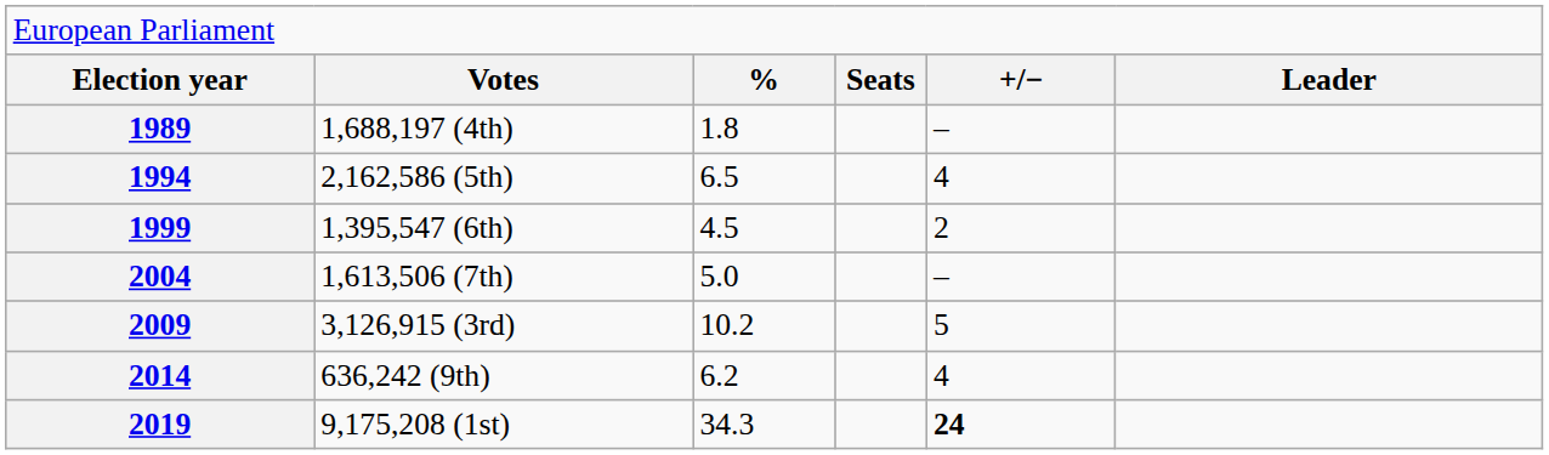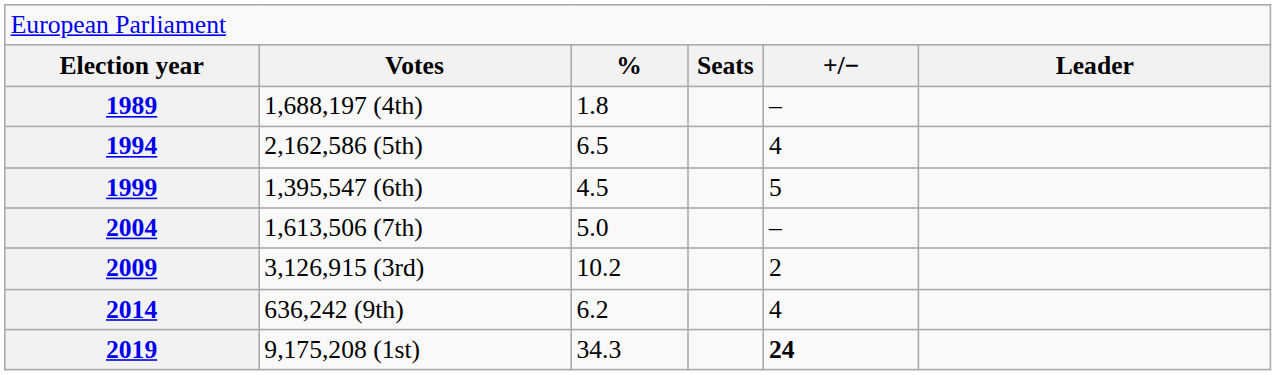 <table class=wikitable style="width:50%; border:1px #AAAAFF solid">
 <tr>
 <td colspan=6><a href='#'>European Parliament</a></td>
 </tr>
 <tr>
 <th width=13%>Election year</th>
 <th width=16%>Votes</th>
 <th width=6%>%</th>
 <th width=1%>Seats</th>
 <th width=8%>+/−</th>
 <th width=18%>Leader</th>
 </tr>
 <tr>
 <th><a href='#'>1989</a></th>
 <td>1,688,197 (4th)</td>
 <td>1.8</td>
 <td></td>
 <td><div>–</div></td>
 <td></td>
 </tr>
 <tr>
 <th><a href='#'>1994</a></th>
 <td>2,162,586 (5th)</td>
 <td>6.5</td>
 <td></td>
 <td><div> 4</div></td>
 <td></td>
 </tr>
 <tr>
 <th><a href='#'>1999</a></th>
 <td>1,395,547 (6th)</td>
 <td>4.5</td>
 <td></td>
-<td><div> 2</div></td>
+<td><div> 5</div></td>
 <td></td>
 </tr>
 <tr>
 <th><a href='#'>2004</a></th>
 <td>1,613,506 (7th)</td>
 <td>5.0</td>
 <td></td>
 <td><div>–</div></td>
 <td></td>
 </tr>
 <tr>
 <th><a href='#'>2009</a></th>
 <td>3,126,915 (3rd)</td>
 <td>10.2</td>
 <td></td>
-<td><div> 5</div></td>
+<td><div> 2</div></td>
 <td></td>
 </tr>
 <tr>
 <th><a href='#'>2014</a></th>
 <td>636,242 (9th)</td>
 <td>6.2</td>
 <td></td>
 <td><div> 4</div></td>
 <td></td>
 </tr>
 <tr>
 <th><a href='#'>2019</a></th>
 <td>9,175,208 (1st)</td>
 <td>34.3</td>
 <td></td>
 <td><strong><div> 24</div></strong></td>
 <td></td>
 </tr>
 </table>
